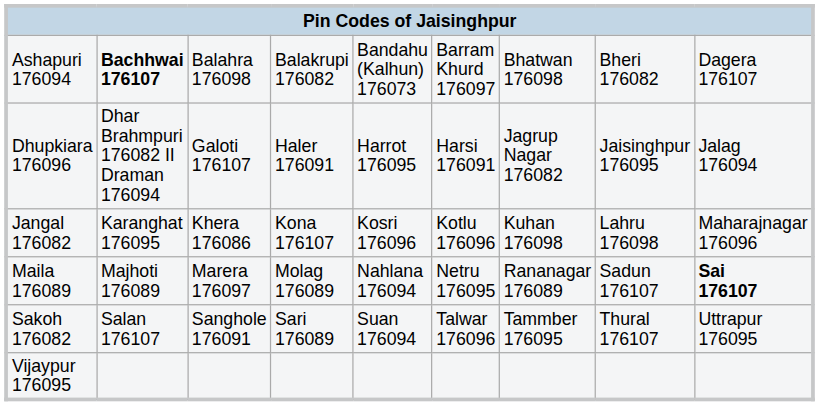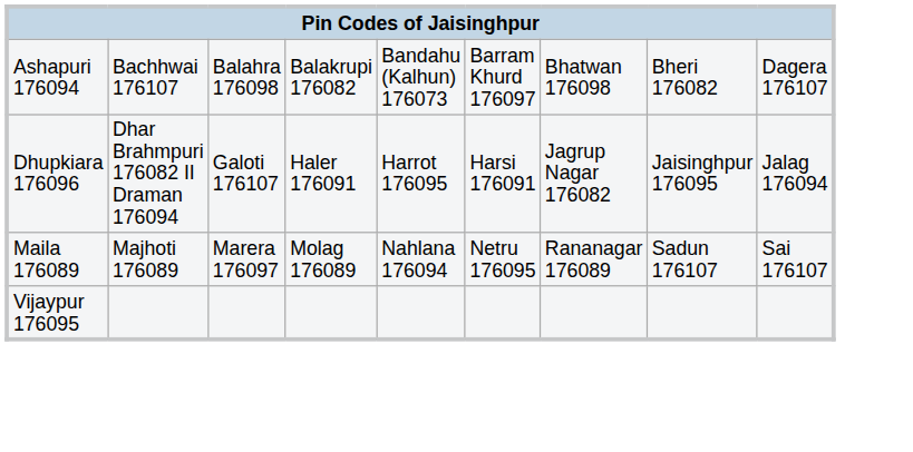 <table class="wikitable"  style="margin:auto; width:560px; margin:0 0 1em 1em; background:#f4f5f6; border:#c6c7c8 solid; font-size:90%;">
 <tr>
 <td colspan="9"  style="background:#c2d6e5; text-align:center;"><strong>Pin Codes of Jaisinghpur</strong></td>
 </tr>
 <tr>
 <td>Ashapuri<br>176094</td>
-<td><strong>Bachhwai<br>176107</strong></td>
+<td>Bachhwai<br>176107</td>
 <td>Balahra<br>176098</td>
 <td>Balakrupi<br>176082</td>
 <td>Bandahu (Kalhun)<br>176073</td>
 <td>Barram Khurd<br>176097</td>
 <td>Bhatwan<br>176098</td>
 <td>Bheri<br>176082</td>
 <td>Dagera<br>176107</td>
 </tr>
 <tr>
 <td>Dhupkiara<br>176096</td>
 <td>Dhar Brahmpuri<br>176082 II Draman<br>176094</td>
 <td>Galoti<br>176107</td>
 <td>Haler<br>176091</td>
 <td>Harrot<br>176095</td>
 <td>Harsi<br>176091</td>
 <td>Jagrup Nagar<br>176082</td>
 <td>Jaisinghpur<br>176095</td>
 <td>Jalag<br>176094</td>
 </tr>
 <tr>
-<td>Jangal<br>176082</td>
-<td>Karanghat<br>176095</td>
-<td>Khera<br>176086</td>
-<td>Kona<br>176107</td>
-<td>Kosri<br>176096</td>
-<td>Kotlu<br>176096</td>
-<td>Kuhan<br>176098</td>
-<td>Lahru<br>176098</td>
-<td>Maharajnagar<br>176096</td>
-</tr>
-<tr>
 <td>Maila<br>176089</td>
 <td>Majhoti<br>176089</td>
 <td>Marera<br>176097</td>
 <td>Molag<br>176089</td>
 <td>Nahlana<br>176094</td>
 <td>Netru<br>176095</td>
 <td>Rananagar<br>176089</td>
 <td>Sadun<br>176107</td>
-<td><strong>Sai<br>176107</strong></td>
-</tr>
-<tr>
-<td>Sakoh<br>176082</td>
-<td>Salan<br>176107</td>
-<td>Sanghole<br>176091</td>
-<td>Sari<br>176089</td>
-<td>Suan<br>176094</td>
-<td>Talwar<br>176096</td>
-<td>Tammber<br>176095</td>
-<td>Thural<br>176107</td>
-<td>Uttrapur<br>176095</td>
+<td>Sai<br>176107</td>
 </tr>
 <tr>
 <td>Vijaypur<br>176095</td>
 <td></td>
 <td></td>
 <td></td>
 <td></td>
 <td></td>
 <td></td>
 <td></td>
 <td></td>
 </tr>
 <tr>
 </tr>
 </table>
